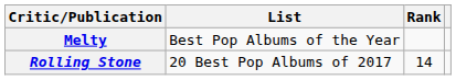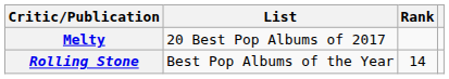 <table class="wikitable plainrowheaders sortable">
 <tr>
 <th>Critic/Publication</th>
 <th scope="col">List</th>
 <th data-sort-type="number">Rank</th>
 <th scope="col" class="unsortable"></th>
 </tr>
 <tr>
 <th scope="row"><a href='#'>Melty</a></th>
-<td>Best Pop Albums of the Year</td>
+<td>20 Best Pop Albums of 2017</td>
 <td></td>
 <td></td>
 </tr>
 <tr>
 <th scope="row"><em><a href='#'>Rolling Stone</a></em></th>
-<td>20 Best Pop Albums of 2017</td>
+<td>Best Pop Albums of the Year</td>
 <td align="center">14</td>
 <td align="center"></td>
 </tr>
 </table>
